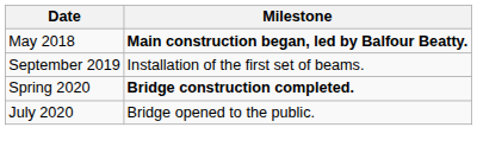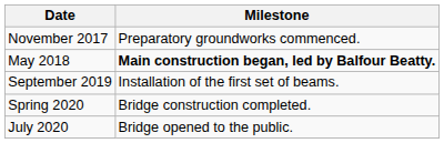 <table class="wikitable">
 <tr>
 <th>Date</th>
 <th>Milestone</th>
+</tr>
+<tr>
+<td>November 2017</td>
+<td>Preparatory groundworks commenced.</td>
 </tr>
 <tr>
 <td>May 2018</td>
 <td><strong>Main construction began, led by Balfour Beatty.</strong></td>
 </tr>
 <tr>
 <td>September 2019</td>
 <td>Installation of the first set of beams.</td>
 </tr>
 <tr>
 <td>Spring 2020</td>
-<td><strong>Bridge construction completed.</strong></td>
+<td>Bridge construction completed.</td>
 </tr>
 <tr>
 <td>July 2020</td>
 <td>Bridge opened to the public.</td>
 </tr>
 </table>
